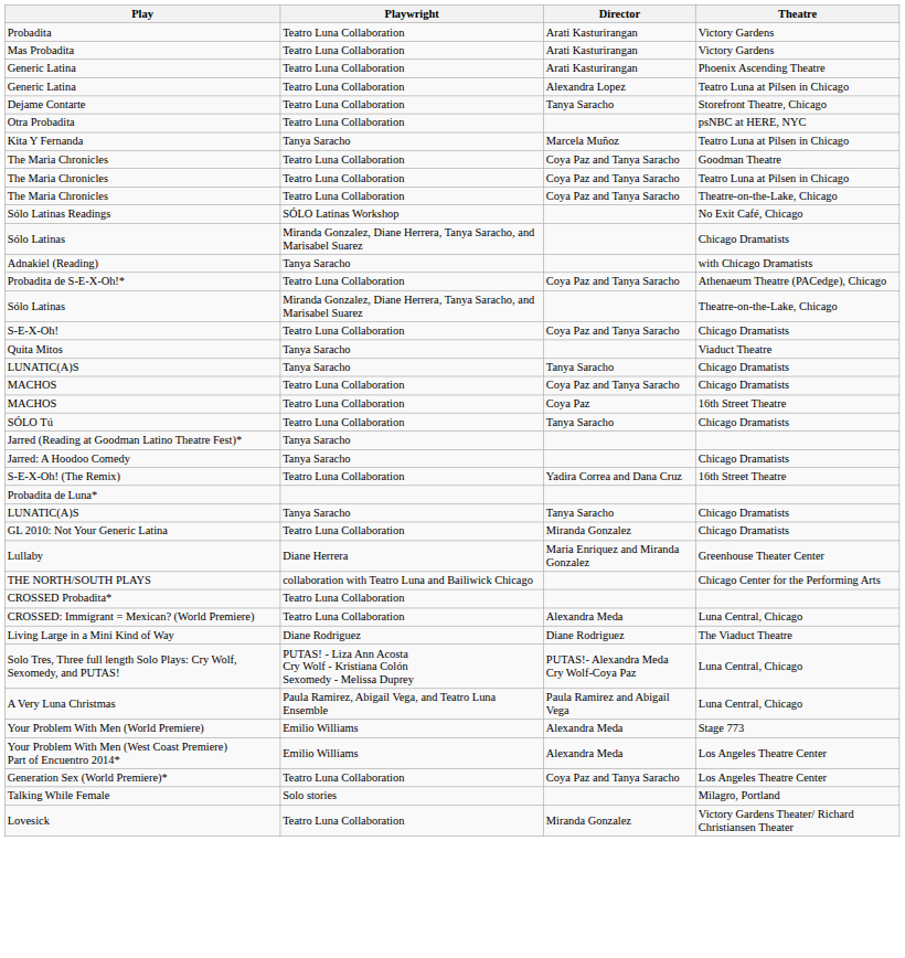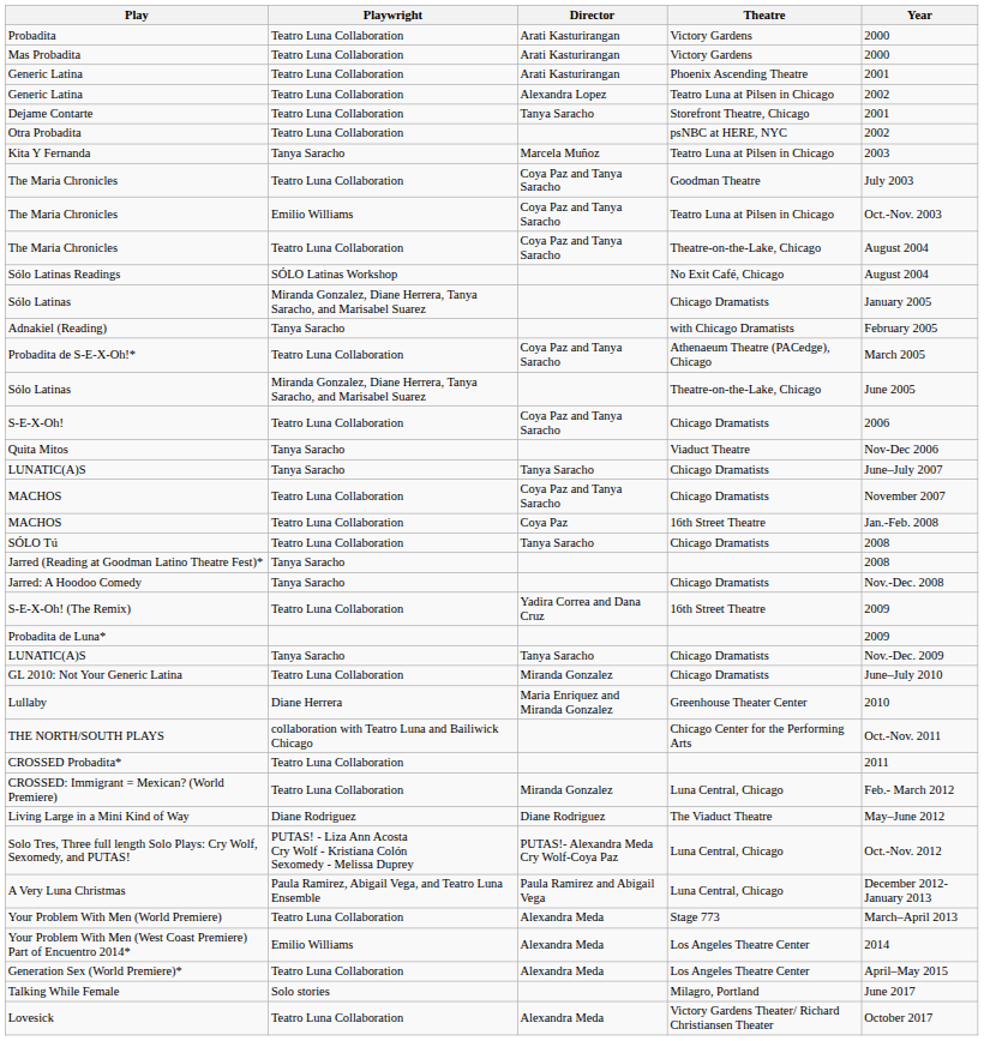 <table class="wikitable">
 <tr>
 <th>Play</th>
 <th>Playwright</th>
 <th>Director</th>
 <th>Theatre</th>
+<th>Year</th>
 </tr>
 <tr>
 <td>Probadita</td>
 <td>Teatro Luna Collaboration</td>
 <td>Arati Kasturirangan</td>
 <td>Victory Gardens</td>
+<td>2000</td>
 </tr>
 <tr>
 <td>Mas Probadita</td>
 <td>Teatro Luna Collaboration</td>
 <td>Arati Kasturirangan</td>
 <td>Victory Gardens</td>
+<td>2000</td>
 </tr>
 <tr>
 <td>Generic Latina</td>
 <td>Teatro Luna Collaboration</td>
 <td>Arati Kasturirangan</td>
 <td>Phoenix Ascending Theatre</td>
+<td>2001</td>
 </tr>
 <tr>
 <td>Generic Latina</td>
 <td>Teatro Luna Collaboration</td>
 <td>Alexandra Lopez</td>
 <td>Teatro Luna at Pilsen in Chicago</td>
+<td>2002</td>
 </tr>
 <tr>
 <td>Dejame Contarte</td>
 <td>Teatro Luna Collaboration</td>
 <td>Tanya Saracho</td>
 <td>Storefront Theatre, Chicago</td>
+<td>2001</td>
 </tr>
 <tr>
 <td>Otra Probadita</td>
 <td>Teatro Luna Collaboration</td>
 <td></td>
 <td>psNBC at HERE, NYC</td>
+<td>2002</td>
 </tr>
 <tr>
 <td>Kita Y Fernanda</td>
 <td>Tanya Saracho</td>
 <td>Marcela Muñoz</td>
 <td>Teatro Luna at Pilsen in Chicago</td>
+<td>2003</td>
 </tr>
 <tr>
 <td>The Maria Chronicles</td>
 <td>Teatro Luna Collaboration</td>
 <td>Coya Paz and Tanya Saracho</td>
 <td>Goodman Theatre</td>
+<td>July 2003</td>
 </tr>
 <tr>
 <td>The Maria Chronicles</td>
-<td>Teatro Luna Collaboration</td>
+<td>Emilio Williams</td>
 <td>Coya Paz and Tanya Saracho</td>
 <td>Teatro Luna at Pilsen in Chicago</td>
+<td>Oct.-Nov. 2003</td>
 </tr>
 <tr>
 <td>The Maria Chronicles</td>
 <td>Teatro Luna Collaboration</td>
 <td>Coya Paz and Tanya Saracho</td>
 <td>Theatre-on-the-Lake, Chicago</td>
+<td>August 2004</td>
 </tr>
 <tr>
 <td>Sólo Latinas Readings</td>
 <td>SÓLO Latinas Workshop</td>
 <td></td>
 <td>No Exit Café, Chicago</td>
+<td>August 2004</td>
 </tr>
 <tr>
 <td>Sólo Latinas</td>
 <td>Miranda Gonzalez, Diane Herrera, Tanya Saracho, and Marisabel Suarez</td>
 <td></td>
 <td>Chicago Dramatists</td>
+<td>January 2005</td>
 </tr>
 <tr>
 <td>Adnakiel (Reading)</td>
 <td>Tanya Saracho</td>
 <td></td>
 <td>with Chicago Dramatists</td>
+<td>February 2005</td>
 </tr>
 <tr>
 <td>Probadita de S-E-X-Oh!*</td>
 <td>Teatro Luna Collaboration</td>
 <td>Coya Paz and Tanya Saracho</td>
 <td>Athenaeum Theatre (PACedge), Chicago</td>
+<td>March 2005</td>
 </tr>
 <tr>
 <td>Sólo Latinas</td>
 <td>Miranda Gonzalez, Diane Herrera, Tanya Saracho, and Marisabel Suarez</td>
 <td></td>
 <td>Theatre-on-the-Lake, Chicago</td>
+<td>June 2005</td>
 </tr>
 <tr>
 <td>S-E-X-Oh!</td>
 <td>Teatro Luna Collaboration</td>
 <td>Coya Paz and Tanya Saracho</td>
 <td>Chicago Dramatists</td>
+<td>2006</td>
 </tr>
 <tr>
 <td>Quita Mitos</td>
 <td>Tanya Saracho</td>
 <td></td>
 <td>Viaduct Theatre</td>
+<td>Nov-Dec 2006</td>
 </tr>
 <tr>
 <td>LUNATIC(A)S</td>
 <td>Tanya Saracho</td>
 <td>Tanya Saracho</td>
 <td>Chicago Dramatists</td>
+<td>June–July 2007</td>
 </tr>
 <tr>
 <td>MACHOS</td>
 <td>Teatro Luna Collaboration</td>
 <td>Coya Paz and Tanya Saracho</td>
 <td>Chicago Dramatists</td>
+<td>November 2007</td>
 </tr>
 <tr>
 <td>MACHOS</td>
 <td>Teatro Luna Collaboration</td>
 <td>Coya Paz</td>
 <td>16th Street Theatre</td>
+<td>Jan.-Feb. 2008</td>
 </tr>
 <tr>
 <td>SÓLO Tú</td>
 <td>Teatro Luna Collaboration</td>
 <td>Tanya Saracho</td>
 <td>Chicago Dramatists</td>
+<td>2008</td>
 </tr>
 <tr>
 <td>Jarred (Reading at Goodman Latino Theatre Fest)*</td>
 <td>Tanya Saracho</td>
 <td></td>
 <td></td>
+<td>2008</td>
 </tr>
 <tr>
 <td>Jarred: A Hoodoo Comedy</td>
 <td>Tanya Saracho</td>
 <td></td>
 <td>Chicago Dramatists</td>
+<td>Nov.-Dec. 2008</td>
 </tr>
 <tr>
 <td>S-E-X-Oh! (The Remix)</td>
 <td>Teatro Luna Collaboration</td>
 <td>Yadira Correa and Dana Cruz</td>
 <td>16th Street Theatre</td>
+<td>2009</td>
 </tr>
 <tr>
 <td>Probadita de Luna*</td>
 <td></td>
 <td></td>
 <td></td>
+<td>2009</td>
 </tr>
 <tr>
 <td>LUNATIC(A)S</td>
 <td>Tanya Saracho</td>
 <td>Tanya Saracho</td>
 <td>Chicago Dramatists</td>
+<td>Nov.-Dec. 2009</td>
 </tr>
 <tr>
 <td>GL 2010: Not Your Generic Latina</td>
 <td>Teatro Luna Collaboration</td>
 <td>Miranda Gonzalez</td>
 <td>Chicago Dramatists</td>
+<td>June–July 2010</td>
 </tr>
 <tr>
 <td>Lullaby</td>
 <td>Diane Herrera</td>
 <td>Maria Enriquez and Miranda Gonzalez</td>
 <td>Greenhouse Theater Center</td>
+<td>2010</td>
 </tr>
 <tr>
 <td>THE NORTH/SOUTH PLAYS</td>
 <td>collaboration with Teatro Luna and Bailiwick Chicago</td>
 <td></td>
 <td>Chicago Center for the Performing Arts</td>
+<td>Oct.-Nov. 2011</td>
 </tr>
 <tr>
 <td>CROSSED Probadita*</td>
 <td>Teatro Luna Collaboration</td>
 <td></td>
 <td></td>
+<td>2011</td>
 </tr>
 <tr>
 <td>CROSSED: Immigrant = Mexican? (World Premiere)</td>
 <td>Teatro Luna Collaboration</td>
-<td>Alexandra Meda</td>
+<td>Miranda Gonzalez</td>
 <td>Luna Central, Chicago</td>
+<td>Feb.- March 2012</td>
 </tr>
 <tr>
 <td>Living Large in a Mini Kind of Way</td>
 <td>Diane Rodriguez</td>
 <td>Diane Rodriguez</td>
 <td>The Viaduct Theatre</td>
+<td>May–June 2012</td>
 </tr>
 <tr>
 <td>Solo Tres, Three full length Solo Plays: Cry Wolf, Sexomedy, and PUTAS!</td>
 <td>PUTAS! - Liza Ann Acosta<br>Cry Wolf - Kristiana Colón<br>Sexomedy - Melissa Duprey</td>
 <td>PUTAS!- Alexandra Meda<br>Cry Wolf-Coya Paz</td>
 <td>Luna Central, Chicago</td>
+<td>Oct.-Nov. 2012</td>
 </tr>
 <tr>
 <td>A Very Luna Christmas</td>
 <td>Paula Ramirez, Abigail Vega, and Teatro Luna Ensemble</td>
 <td>Paula Ramirez and Abigail Vega</td>
 <td>Luna Central, Chicago</td>
+<td>December 2012-January 2013</td>
 </tr>
 <tr>
 <td>Your Problem With Men (World Premiere)</td>
-<td>Emilio Williams</td>
+<td>Teatro Luna Collaboration</td>
 <td>Alexandra Meda</td>
 <td>Stage 773</td>
+<td>March–April 2013</td>
 </tr>
 <tr>
 <td>Your Problem With Men (West Coast Premiere)<br>Part of Encuentro 2014*</td>
 <td>Emilio Williams</td>
 <td>Alexandra Meda</td>
 <td>Los Angeles Theatre Center</td>
+<td>2014</td>
 </tr>
 <tr>
 <td>Generation Sex (World Premiere)*</td>
 <td>Teatro Luna Collaboration</td>
-<td>Coya Paz and Tanya Saracho</td>
+<td>Alexandra Meda</td>
 <td>Los Angeles Theatre Center</td>
+<td>April–May 2015</td>
 </tr>
 <tr>
 <td>Talking While Female</td>
 <td>Solo stories</td>
 <td></td>
 <td>Milagro, Portland</td>
+<td>June 2017</td>
 </tr>
 <tr>
 <td>Lovesick</td>
 <td>Teatro Luna Collaboration</td>
-<td>Miranda Gonzalez</td>
+<td>Alexandra Meda</td>
 <td>Victory Gardens Theater/ Richard Christiansen Theater</td>
+<td>October 2017</td>
 </tr>
 </table>
